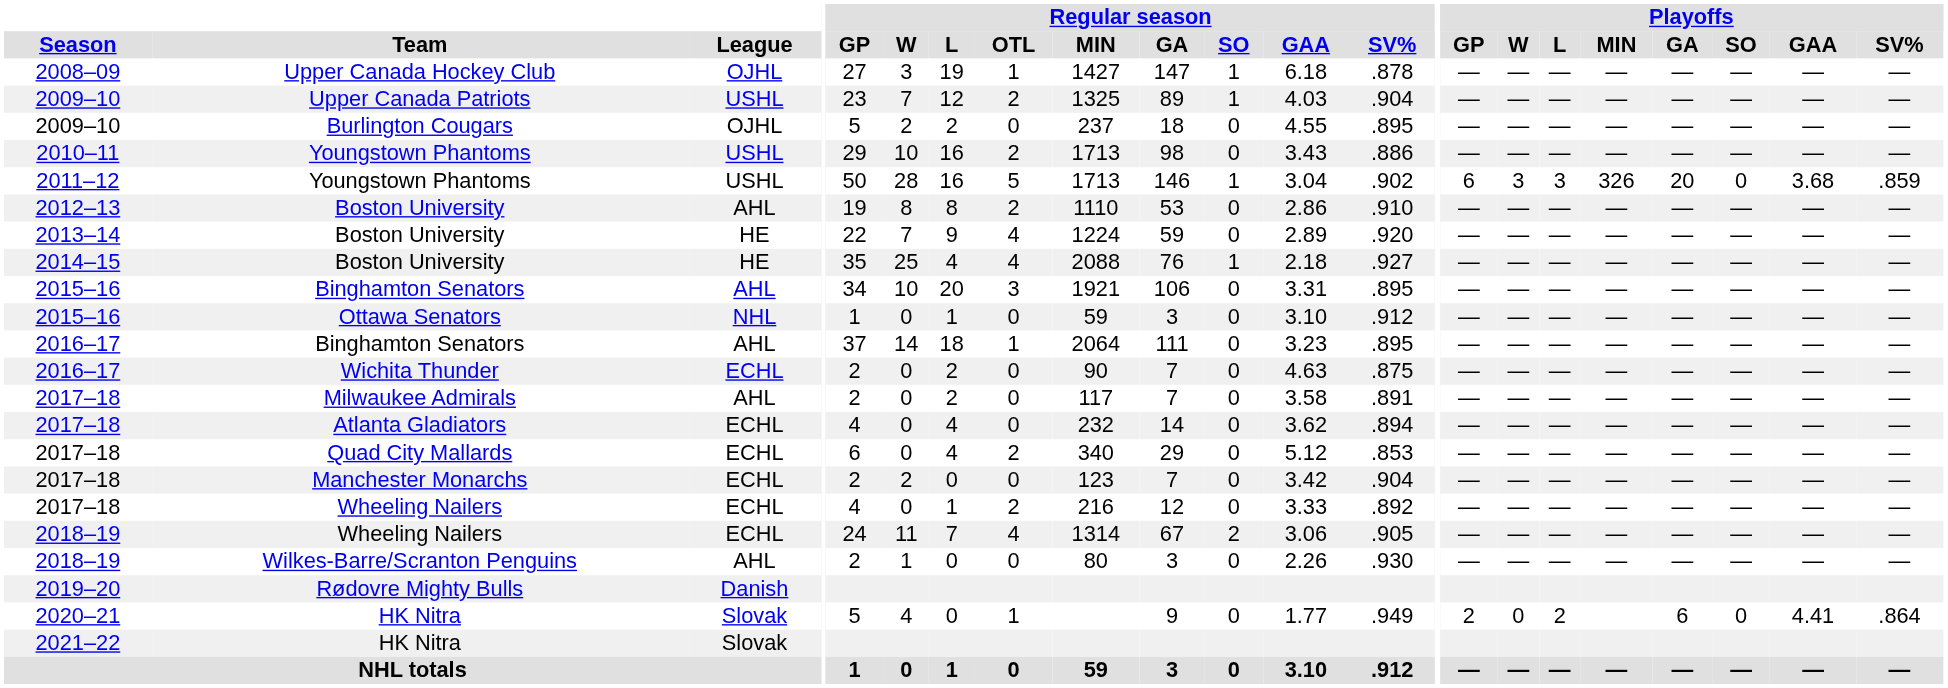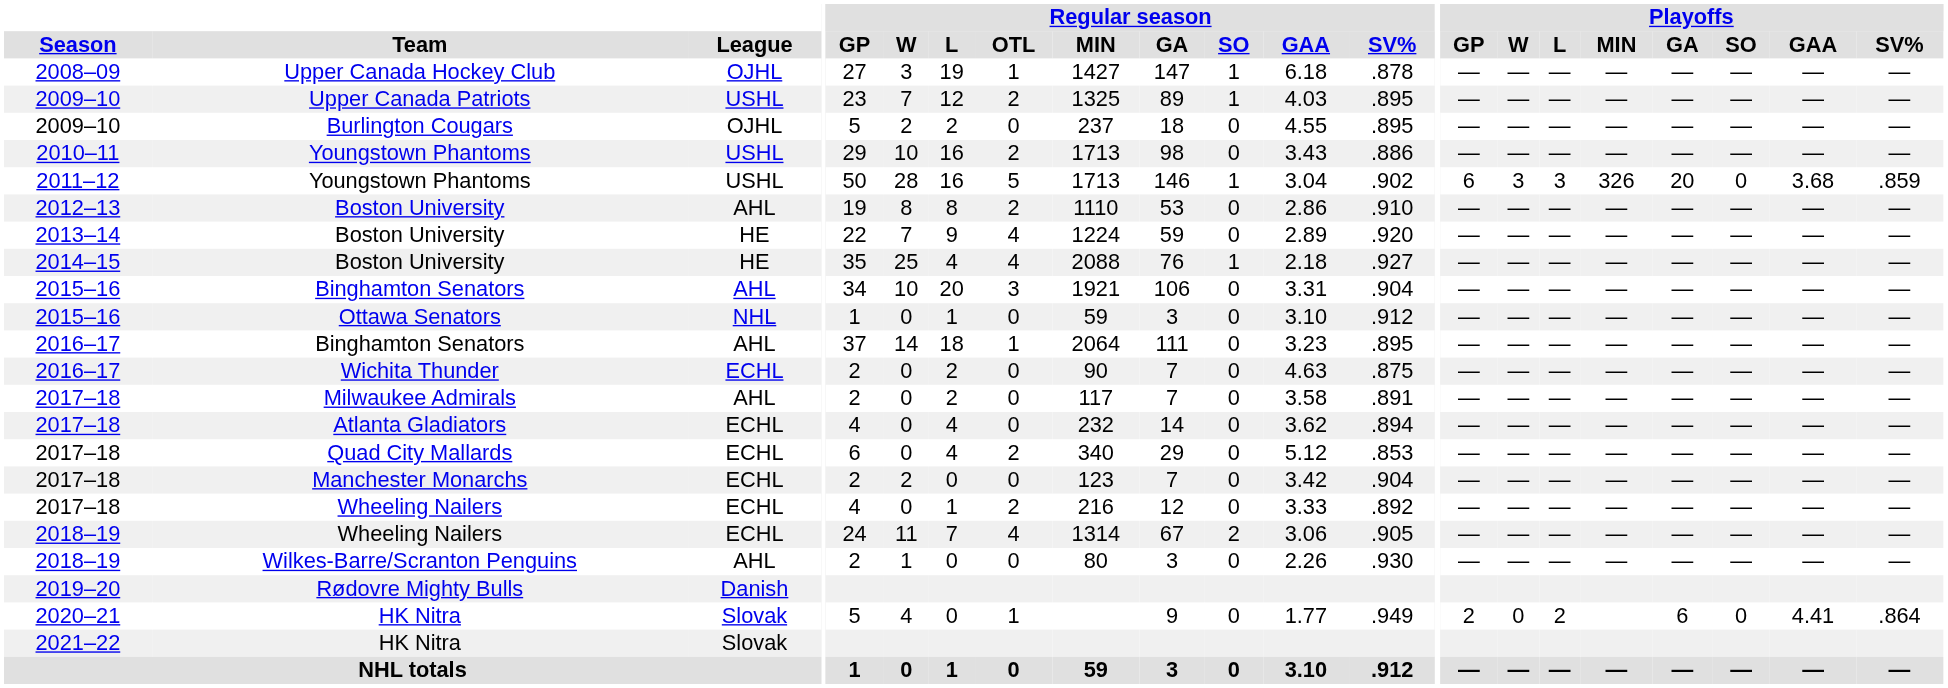 <table border="0" cellpadding="1" cellspacing="0" ID="Table3" style="text-align:center; width:90%">
 <tr style="background:#e0e0e0;">
 <th colspan="3" style="background:#fff;"></th>
 <th rowspan="99" style="background:#fff;"></th>
 <th colspan="9" style="background:#e0e0e0;"><a href='#'>Regular season</a></th>
 <th rowspan="99" style="background:#fff;"></th>
 <th colspan="8" style="background:#e0e0e0;"><a href='#'>Playoffs</a></th>
 </tr>
 <tr bgcolor="#e0e0e0">
 <th><a href='#'>Season</a></th>
 <th>Team</th>
 <th>League</th>
 <th>GP</th>
 <th>W</th>
 <th>L</th>
 <th>OTL</th>
 <th>MIN</th>
 <th>GA</th>
 <th><a href='#'>SO</a></th>
 <th><a href='#'>GAA</a></th>
 <th><a href='#'>SV%</a></th>
 <th>GP</th>
 <th>W</th>
 <th>L</th>
 <th>MIN</th>
 <th>GA</th>
 <th>SO</th>
 <th>GAA</th>
 <th>SV%</th>
 </tr>
 <tr>
 <td><a href='#'>2008–09</a></td>
 <td><a href='#'>Upper Canada Hockey Club</a></td>
 <td><a href='#'>OJHL</a></td>
 <td>27</td>
 <td>3</td>
 <td>19</td>
 <td>1</td>
 <td>1427</td>
 <td>147</td>
 <td>1</td>
 <td>6.18</td>
 <td>.878</td>
 <td>—</td>
 <td>—</td>
 <td>—</td>
 <td>—</td>
 <td>—</td>
 <td>—</td>
 <td>—</td>
 <td>—</td>
 </tr>
 <tr bgcolor="#f0f0f0">
 <td><a href='#'>2009–10</a></td>
 <td><a href='#'>Upper Canada Patriots</a></td>
 <td><a href='#'>USHL</a></td>
 <td>23</td>
 <td>7</td>
 <td>12</td>
 <td>2</td>
 <td>1325</td>
 <td>89</td>
 <td>1</td>
 <td>4.03</td>
-<td>.904</td>
+<td>.895</td>
 <td>—</td>
 <td>—</td>
 <td>—</td>
 <td>—</td>
 <td>—</td>
 <td>—</td>
 <td>—</td>
 <td>—</td>
 </tr>
 <tr>
 <td>2009–10</td>
 <td><a href='#'>Burlington Cougars</a></td>
 <td>OJHL</td>
 <td>5</td>
 <td>2</td>
 <td>2</td>
 <td>0</td>
 <td>237</td>
 <td>18</td>
 <td>0</td>
 <td>4.55</td>
 <td>.895</td>
 <td>—</td>
 <td>—</td>
 <td>—</td>
 <td>—</td>
 <td>—</td>
 <td>—</td>
 <td>—</td>
 <td>—</td>
 </tr>
 <tr bgcolor="#f0f0f0">
 <td><a href='#'>2010–11</a></td>
 <td><a href='#'>Youngstown Phantoms</a></td>
 <td><a href='#'>USHL</a></td>
 <td>29</td>
 <td>10</td>
 <td>16</td>
 <td>2</td>
 <td>1713</td>
 <td>98</td>
 <td>0</td>
 <td>3.43</td>
 <td>.886</td>
 <td>—</td>
 <td>—</td>
 <td>—</td>
 <td>—</td>
 <td>—</td>
 <td>—</td>
 <td>—</td>
 <td>—</td>
 </tr>
 <tr>
 <td><a href='#'>2011–12</a></td>
 <td>Youngstown Phantoms</td>
 <td>USHL</td>
 <td>50</td>
 <td>28</td>
 <td>16</td>
 <td>5</td>
 <td>1713</td>
 <td>146</td>
 <td>1</td>
 <td>3.04</td>
 <td>.902</td>
 <td>6</td>
 <td>3</td>
 <td>3</td>
 <td>326</td>
 <td>20</td>
 <td>0</td>
 <td>3.68</td>
 <td>.859</td>
 </tr>
 <tr bgcolor="#f0f0f0">
 <td><a href='#'>2012–13</a></td>
 <td><a href='#'>Boston University</a></td>
 <td>AHL</td>
 <td>19</td>
 <td>8</td>
 <td>8</td>
 <td>2</td>
 <td>1110</td>
 <td>53</td>
 <td>0</td>
 <td>2.86</td>
 <td>.910</td>
 <td>—</td>
 <td>—</td>
 <td>—</td>
 <td>—</td>
 <td>—</td>
 <td>—</td>
 <td>—</td>
 <td>—</td>
 </tr>
 <tr>
 <td><a href='#'>2013–14</a></td>
 <td>Boston University</td>
 <td>HE</td>
 <td>22</td>
 <td>7</td>
 <td>9</td>
 <td>4</td>
 <td>1224</td>
 <td>59</td>
 <td>0</td>
 <td>2.89</td>
 <td>.920</td>
 <td>—</td>
 <td>—</td>
 <td>—</td>
 <td>—</td>
 <td>—</td>
 <td>—</td>
 <td>—</td>
 <td>—</td>
 </tr>
 <tr bgcolor="#f0f0f0">
 <td><a href='#'>2014–15</a></td>
 <td>Boston University</td>
 <td>HE</td>
 <td>35</td>
 <td>25</td>
 <td>4</td>
 <td>4</td>
 <td>2088</td>
 <td>76</td>
 <td>1</td>
 <td>2.18</td>
 <td>.927</td>
 <td>—</td>
 <td>—</td>
 <td>—</td>
 <td>—</td>
 <td>—</td>
 <td>—</td>
 <td>—</td>
 <td>—</td>
 </tr>
 <tr>
 <td><a href='#'>2015–16</a></td>
 <td><a href='#'>Binghamton Senators</a></td>
 <td><a href='#'>AHL</a></td>
 <td>34</td>
 <td>10</td>
 <td>20</td>
 <td>3</td>
 <td>1921</td>
 <td>106</td>
 <td>0</td>
 <td>3.31</td>
-<td>.895</td>
+<td>.904</td>
 <td>—</td>
 <td>—</td>
 <td>—</td>
 <td>—</td>
 <td>—</td>
 <td>—</td>
 <td>—</td>
 <td>—</td>
 </tr>
 <tr bgcolor="#f0f0f0">
 <td><a href='#'>2015–16</a></td>
 <td><a href='#'>Ottawa Senators</a></td>
 <td><a href='#'>NHL</a></td>
 <td>1</td>
 <td>0</td>
 <td>1</td>
 <td>0</td>
 <td>59</td>
 <td>3</td>
 <td>0</td>
 <td>3.10</td>
 <td>.912</td>
 <td>—</td>
 <td>—</td>
 <td>—</td>
 <td>—</td>
 <td>—</td>
 <td>—</td>
 <td>—</td>
 <td>—</td>
 </tr>
 <tr>
 <td><a href='#'>2016–17</a></td>
 <td>Binghamton Senators</td>
 <td>AHL</td>
 <td>37</td>
 <td>14</td>
 <td>18</td>
 <td>1</td>
 <td>2064</td>
 <td>111</td>
 <td>0</td>
 <td>3.23</td>
 <td>.895</td>
 <td>—</td>
 <td>—</td>
 <td>—</td>
 <td>—</td>
 <td>—</td>
 <td>—</td>
 <td>—</td>
 <td>—</td>
 </tr>
 <tr bgcolor="#f0f0f0">
 <td><a href='#'>2016–17</a></td>
 <td><a href='#'>Wichita Thunder</a></td>
 <td><a href='#'>ECHL</a></td>
 <td>2</td>
 <td>0</td>
 <td>2</td>
 <td>0</td>
 <td>90</td>
 <td>7</td>
 <td>0</td>
 <td>4.63</td>
 <td>.875</td>
 <td>—</td>
 <td>—</td>
 <td>—</td>
 <td>—</td>
 <td>—</td>
 <td>—</td>
 <td>—</td>
 <td>—</td>
 </tr>
 <tr>
 <td><a href='#'>2017–18</a></td>
 <td><a href='#'>Milwaukee Admirals</a></td>
 <td>AHL</td>
 <td>2</td>
 <td>0</td>
 <td>2</td>
 <td>0</td>
 <td>117</td>
 <td>7</td>
 <td>0</td>
 <td>3.58</td>
 <td>.891</td>
 <td>—</td>
 <td>—</td>
 <td>—</td>
 <td>—</td>
 <td>—</td>
 <td>—</td>
 <td>—</td>
 <td>—</td>
 </tr>
 <tr bgcolor="#f0f0f0">
 <td><a href='#'>2017–18</a></td>
 <td><a href='#'>Atlanta Gladiators</a></td>
 <td>ECHL</td>
 <td>4</td>
 <td>0</td>
 <td>4</td>
 <td>0</td>
 <td>232</td>
 <td>14</td>
 <td>0</td>
 <td>3.62</td>
 <td>.894</td>
 <td>—</td>
 <td>—</td>
 <td>—</td>
 <td>—</td>
 <td>—</td>
 <td>—</td>
 <td>—</td>
 <td>—</td>
 </tr>
 <tr>
 <td>2017–18</td>
 <td><a href='#'>Quad City Mallards</a></td>
 <td>ECHL</td>
 <td>6</td>
 <td>0</td>
 <td>4</td>
 <td>2</td>
 <td>340</td>
 <td>29</td>
 <td>0</td>
 <td>5.12</td>
 <td>.853</td>
 <td>—</td>
 <td>—</td>
 <td>—</td>
 <td>—</td>
 <td>—</td>
 <td>—</td>
 <td>—</td>
 <td>—</td>
 </tr>
 <tr bgcolor="#f0f0f0">
 <td>2017–18</td>
 <td><a href='#'>Manchester Monarchs</a></td>
 <td>ECHL</td>
 <td>2</td>
 <td>2</td>
 <td>0</td>
 <td>0</td>
 <td>123</td>
 <td>7</td>
 <td>0</td>
 <td>3.42</td>
 <td>.904</td>
 <td>—</td>
 <td>—</td>
 <td>—</td>
 <td>—</td>
 <td>—</td>
 <td>—</td>
 <td>—</td>
 <td>—</td>
 </tr>
 <tr>
 <td>2017–18</td>
 <td><a href='#'>Wheeling Nailers</a></td>
 <td>ECHL</td>
 <td>4</td>
 <td>0</td>
 <td>1</td>
 <td>2</td>
 <td>216</td>
 <td>12</td>
 <td>0</td>
 <td>3.33</td>
 <td>.892</td>
 <td>—</td>
 <td>—</td>
 <td>—</td>
 <td>—</td>
 <td>—</td>
 <td>—</td>
 <td>—</td>
 <td>—</td>
 </tr>
 <tr bgcolor="#f0f0f0">
 <td><a href='#'>2018–19</a></td>
 <td>Wheeling Nailers</td>
 <td>ECHL</td>
 <td>24</td>
 <td>11</td>
 <td>7</td>
 <td>4</td>
 <td>1314</td>
 <td>67</td>
 <td>2</td>
 <td>3.06</td>
 <td>.905</td>
 <td>—</td>
 <td>—</td>
 <td>—</td>
 <td>—</td>
 <td>—</td>
 <td>—</td>
 <td>—</td>
 <td>—</td>
 </tr>
 <tr>
 <td><a href='#'>2018–19</a></td>
 <td><a href='#'>Wilkes-Barre/Scranton Penguins</a></td>
 <td>AHL</td>
 <td>2</td>
 <td>1</td>
 <td>0</td>
 <td>0</td>
 <td>80</td>
 <td>3</td>
 <td>0</td>
 <td>2.26</td>
 <td>.930</td>
 <td>—</td>
 <td>—</td>
 <td>—</td>
 <td>—</td>
 <td>—</td>
 <td>—</td>
 <td>—</td>
 <td>—</td>
 </tr>
 <tr bgcolor="#f0f0f0">
 <td><a href='#'>2019–20</a></td>
 <td><a href='#'>Rødovre Mighty Bulls</a></td>
 <td><a href='#'>Danish</a></td>
 <td></td>
 <td></td>
 <td></td>
 <td></td>
 <td></td>
 <td></td>
 <td></td>
 <td></td>
 <td></td>
 <td></td>
 <td></td>
 <td></td>
 <td></td>
 <td></td>
 <td></td>
 <td></td>
 <td></td>
 </tr>
 <tr>
 <td><a href='#'>2020–21</a></td>
 <td><a href='#'>HK Nitra</a></td>
 <td><a href='#'>Slovak</a></td>
 <td>5</td>
 <td>4</td>
 <td>0</td>
 <td>1</td>
 <td></td>
 <td>9</td>
 <td>0</td>
 <td>1.77</td>
 <td>.949</td>
 <td>2</td>
 <td>0</td>
 <td>2</td>
 <td></td>
 <td>6</td>
 <td>0</td>
 <td>4.41</td>
 <td>.864</td>
 </tr>
 <tr bgcolor="#f0f0f0">
 <td><a href='#'>2021–22</a></td>
 <td>HK Nitra</td>
 <td>Slovak</td>
 <td></td>
 <td></td>
 <td></td>
 <td></td>
 <td></td>
 <td></td>
 <td></td>
 <td></td>
 <td></td>
 <td></td>
 <td></td>
 <td></td>
 <td></td>
 <td></td>
 <td></td>
 <td></td>
 <td></td>
 </tr>
 <tr bgcolor="#e0e0e0">
 <th colspan="3" align="center">NHL totals</th>
 <th>1</th>
 <th>0</th>
 <th>1</th>
 <th>0</th>
 <th>59</th>
 <th>3</th>
 <th>0</th>
 <th>3.10</th>
 <th>.912</th>
 <th>—</th>
 <th>—</th>
 <th>—</th>
 <th>—</th>
 <th>—</th>
 <th>—</th>
 <th>—</th>
 <th>—</th>
 </tr>
 </table>
